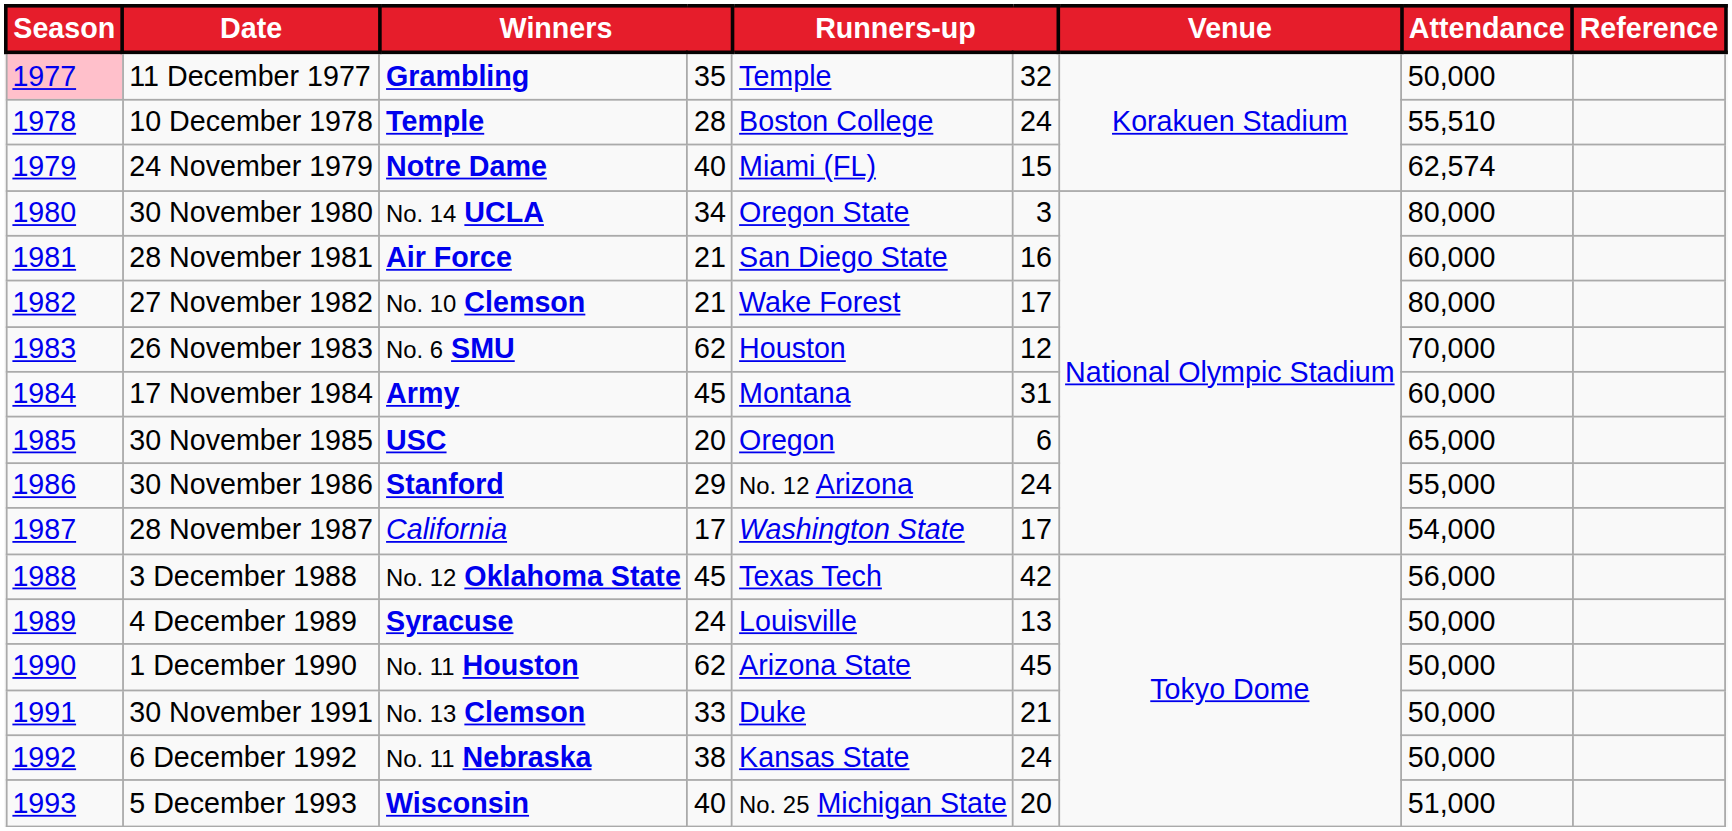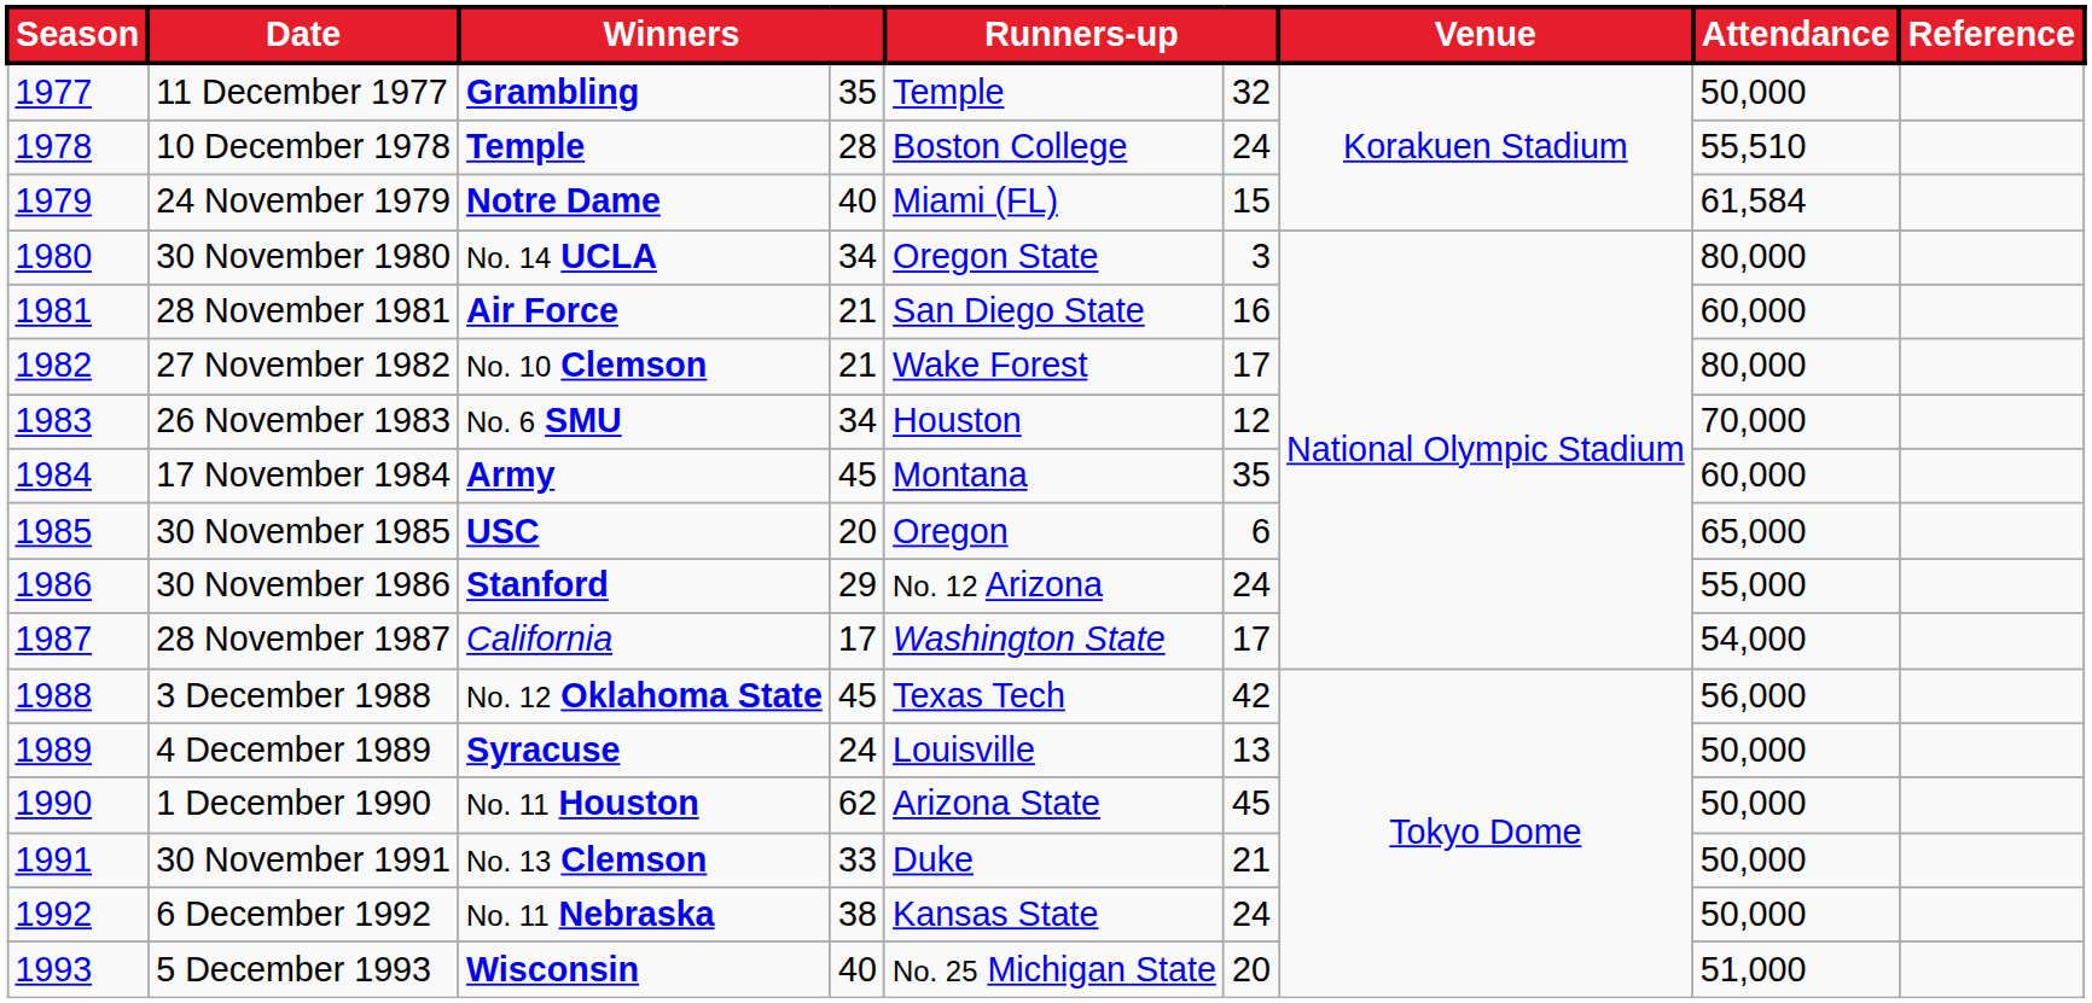 <table class="wikitable">
 <tr>
 <th style="background:#E61D2B; color:#FFFFFF; border: 2px solid #060202 ;">Season</th>
 <th style="background:#E61D2B; color:#FFFFFF; border: 2px solid #060202 ;">Date</th>
 <th style="background:#E61D2B; color:#FFFFFF; border: 2px solid #060202 ;" colspan="2">Winners</th>
 <th style="background:#E61D2B; color:#FFFFFF; border: 2px solid #060202 ;" colspan="2">Runners-up</th>
 <th style="background:#E61D2B; color:#FFFFFF; border: 2px solid #060202 ;">Venue</th>
 <th style="background:#E61D2B; color:#FFFFFF; border: 2px solid #060202 ;">Attendance</th>
 <th style="background:#E61D2B; color:#FFFFFF; border: 2px solid #060202 ;">Reference</th>
 </tr>
 <tr>
-<td style="background: pink;"><a href='#'>1977</a></td>
+<td><a href='#'>1977</a></td>
 <td>11 December 1977</td>
 <td><strong><a href='#'>Grambling</a></strong></td>
 <td>35</td>
 <td><a href='#'>Temple</a></td>
 <td>32</td>
 <td align=center rowspan="3"><a href='#'>Korakuen Stadium</a></td>
 <td>50,000</td>
 <td></td>
 </tr>
 <tr>
 <td><a href='#'>1978</a></td>
 <td>10 December 1978</td>
 <td><strong><a href='#'>Temple</a></strong></td>
 <td>28</td>
 <td><a href='#'>Boston College</a></td>
 <td>24</td>
 <td>55,510</td>
 <td></td>
 </tr>
 <tr>
 <td><a href='#'>1979</a></td>
 <td>24 November 1979</td>
 <td><strong><a href='#'>Notre Dame</a></strong></td>
 <td>40</td>
 <td><a href='#'>Miami (FL)</a></td>
 <td>15</td>
-<td>62,574</td>
+<td>61,584</td>
 <td></td>
 </tr>
 <tr>
 <td><a href='#'>1980</a></td>
 <td>30 November 1980</td>
 <td><small>No. 14</small> <strong><a href='#'>UCLA</a></strong></td>
 <td>34</td>
 <td><a href='#'>Oregon State</a></td>
 <td align=right>3</td>
 <td align=center align=center rowspan="8"><a href='#'>National Olympic Stadium</a></td>
 <td>80,000</td>
 <td></td>
 </tr>
 <tr>
 <td><a href='#'>1981</a></td>
 <td>28 November 1981</td>
 <td><strong><a href='#'>Air Force</a></strong></td>
 <td>21</td>
 <td><a href='#'>San Diego State</a></td>
 <td>16</td>
 <td>60,000</td>
 <td></td>
 </tr>
 <tr>
 <td><a href='#'>1982</a></td>
 <td>27 November 1982</td>
 <td><small>No. 10</small> <strong><a href='#'>Clemson</a></strong></td>
 <td>21</td>
 <td><a href='#'>Wake Forest</a></td>
 <td>17</td>
 <td>80,000</td>
 <td></td>
 </tr>
 <tr>
 <td><a href='#'>1983</a></td>
 <td>26 November 1983</td>
 <td><small>No. 6</small> <strong><a href='#'>SMU</a></strong></td>
-<td>62</td>
+<td>34</td>
 <td><a href='#'>Houston</a></td>
 <td>12</td>
 <td>70,000</td>
 <td></td>
 </tr>
 <tr>
 <td><a href='#'>1984</a></td>
 <td>17 November 1984</td>
 <td><strong><a href='#'>Army</a></strong></td>
 <td>45</td>
 <td><a href='#'>Montana</a></td>
-<td>31</td>
+<td>35</td>
 <td>60,000</td>
 <td></td>
 </tr>
 <tr>
 <td><a href='#'>1985</a></td>
 <td>30 November 1985</td>
 <td><strong><a href='#'>USC</a></strong></td>
 <td>20</td>
 <td><a href='#'>Oregon</a></td>
 <td align=right>6</td>
 <td>65,000</td>
 <td></td>
 </tr>
 <tr>
 <td><a href='#'>1986</a></td>
 <td>30 November 1986</td>
 <td><strong><a href='#'>Stanford</a></strong></td>
 <td>29</td>
 <td><small>No. 12</small> <a href='#'>Arizona</a></td>
 <td>24</td>
 <td>55,000</td>
 <td></td>
 </tr>
 <tr>
 <td><a href='#'>1987</a></td>
 <td>28 November 1987</td>
 <td><em><a href='#'>California</a></em></td>
 <td>17</td>
 <td><em><a href='#'>Washington State</a></em></td>
 <td>17</td>
 <td>54,000</td>
 <td></td>
 </tr>
 <tr>
 <td><a href='#'>1988</a></td>
 <td>3 December 1988</td>
 <td><small>No. 12</small> <strong><a href='#'>Oklahoma State</a></strong></td>
 <td>45</td>
 <td><a href='#'>Texas Tech</a></td>
 <td>42</td>
 <td align=center rowspan="6"><a href='#'>Tokyo Dome</a></td>
 <td>56,000</td>
 <td></td>
 </tr>
 <tr>
 <td><a href='#'>1989</a></td>
 <td>4 December 1989</td>
 <td><strong><a href='#'>Syracuse</a></strong></td>
 <td>24</td>
 <td><a href='#'>Louisville</a></td>
 <td>13</td>
 <td>50,000</td>
 <td></td>
 </tr>
 <tr>
 <td><a href='#'>1990</a></td>
 <td>1 December 1990</td>
 <td><small>No. 11</small> <strong><a href='#'>Houston</a></strong></td>
 <td>62</td>
 <td><a href='#'>Arizona State</a></td>
 <td>45</td>
 <td>50,000</td>
 <td></td>
 </tr>
 <tr>
 <td><a href='#'>1991</a></td>
 <td>30 November 1991</td>
 <td><small>No. 13</small> <strong><a href='#'>Clemson</a></strong></td>
 <td>33</td>
 <td><a href='#'>Duke</a></td>
 <td>21</td>
 <td>50,000</td>
 <td></td>
 </tr>
 <tr>
 <td><a href='#'>1992</a></td>
 <td>6 December 1992</td>
 <td><small>No. 11</small> <strong><a href='#'>Nebraska</a></strong></td>
 <td>38</td>
 <td><a href='#'>Kansas State</a></td>
 <td>24</td>
 <td>50,000</td>
 <td></td>
 </tr>
 <tr>
 <td><a href='#'>1993</a></td>
 <td>5 December 1993</td>
 <td><strong><a href='#'>Wisconsin</a></strong></td>
 <td>40</td>
 <td><small>No. 25</small> <a href='#'>Michigan State</a></td>
 <td>20</td>
 <td>51,000</td>
 <td></td>
 </tr>
 </table>
